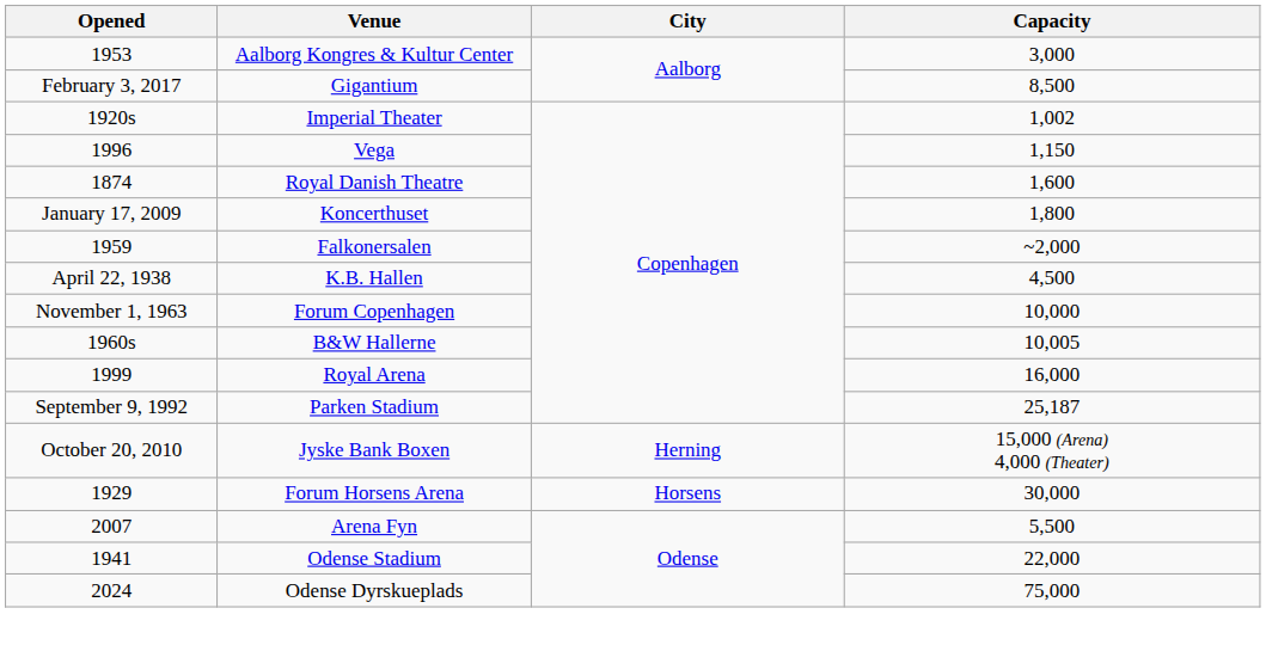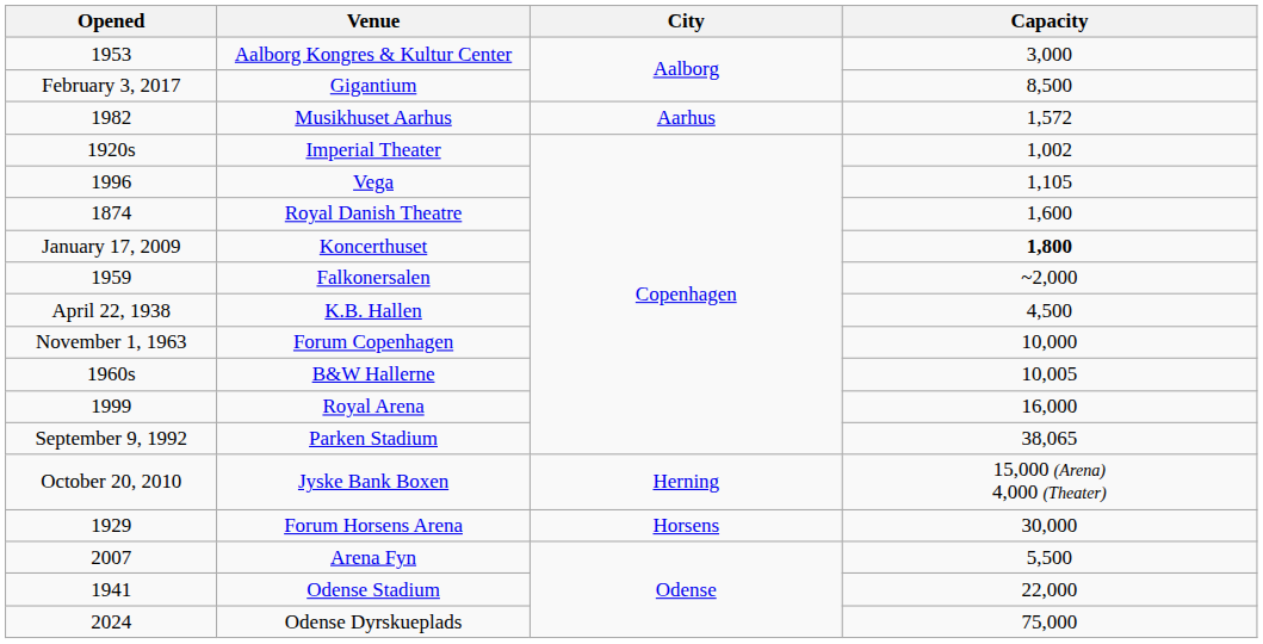 <table class="sortable wikitable" style="text-align:center;">
 <tr>
 <th scope="col" style="width:10em;">Opened</th>
 <th scope="col" style="width:15em;">Venue</th>
 <th scope="col" style="width:15em;">City</th>
 <th scope="col" style="width:20em;">Capacity</th>
 </tr>
 <tr>
 <td>1953</td>
 <td><a href='#'>Aalborg Kongres & Kultur Center</a></td>
 <td rowspan="2"><a href='#'>Aalborg</a></td>
 <td>3,000</td>
 </tr>
 <tr>
 <td>February 3, 2017</td>
 <td><a href='#'>Gigantium</a></td>
 <td>8,500</td>
 </tr>
 <tr>
+<td>1982</td>
+<td><a href='#'>Musikhuset Aarhus</a></td>
+<td><a href='#'>Aarhus</a></td>
+<td>1,572</td>
+</tr>
+<tr>
 <td>1920s</td>
 <td><a href='#'>Imperial Theater</a></td>
 <td rowspan="10"><a href='#'>Copenhagen</a></td>
 <td>1,002</td>
 </tr>
 <tr>
 <td>1996</td>
 <td><a href='#'>Vega</a></td>
-<td>1,150</td>
+<td>1,105</td>
 </tr>
 <tr>
 <td>1874</td>
 <td><a href='#'>Royal Danish Theatre</a></td>
 <td>1,600</td>
 </tr>
 <tr>
 <td>January 17, 2009</td>
 <td><a href='#'>Koncerthuset</a></td>
-<td>1,800</td>
+<td><strong>1,800</strong></td>
 </tr>
 <tr>
 <td>1959</td>
 <td><a href='#'>Falkonersalen</a></td>
 <td>~2,000</td>
 </tr>
 <tr>
 <td>April 22, 1938</td>
 <td><a href='#'>K.B. Hallen</a></td>
 <td>4,500</td>
 </tr>
 <tr>
 <td>November 1, 1963</td>
 <td><a href='#'>Forum Copenhagen</a></td>
 <td>10,000</td>
 </tr>
 <tr>
 <td>1960s</td>
 <td><a href='#'>B&W Hallerne</a></td>
 <td>10,005</td>
 </tr>
 <tr>
 <td>1999</td>
 <td><a href='#'>Royal Arena</a></td>
 <td>16,000</td>
 </tr>
 <tr>
 <td>September 9, 1992</td>
 <td><a href='#'>Parken Stadium</a></td>
-<td>25,187</td>
+<td>38,065</td>
 </tr>
 <tr>
 <td>October 20, 2010</td>
 <td><a href='#'>Jyske Bank Boxen</a></td>
 <td><a href='#'>Herning</a></td>
 <td>15,000 <small><em>(Arena)</em></small><br>4,000 <small><em>(Theater)</em></small></td>
 </tr>
 <tr>
 <td>1929</td>
 <td><a href='#'>Forum Horsens Arena</a></td>
 <td><a href='#'>Horsens</a></td>
 <td>30,000</td>
 </tr>
 <tr>
 <td>2007</td>
 <td><a href='#'>Arena Fyn</a></td>
 <td rowspan="3"><a href='#'>Odense</a></td>
 <td>5,500</td>
 </tr>
 <tr>
 <td>1941</td>
 <td><a href='#'>Odense Stadium</a></td>
 <td>22,000</td>
 </tr>
 <tr>
 <td>2024</td>
 <td>Odense Dyrskueplads</td>
 <td>75,000</td>
 </tr>
 </table>
